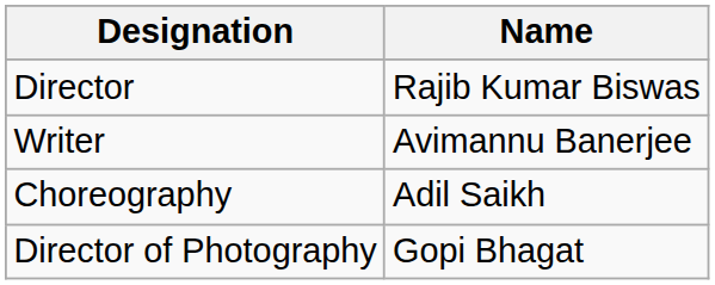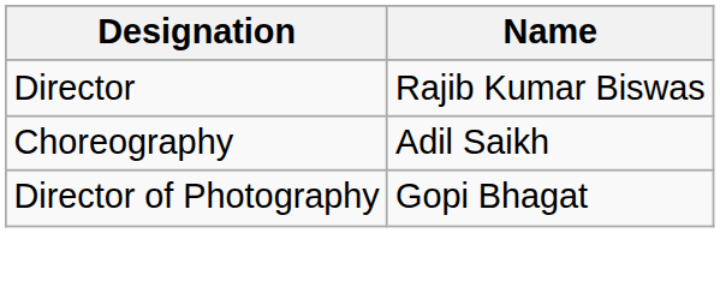 <table class="wikitable sortable">
 <tr>
 <th>Designation</th>
 <th>Name</th>
 </tr>
 <tr>
 <td>Director</td>
 <td>Rajib Kumar Biswas</td>
 </tr>
 <tr>
-<td>Writer</td>
-<td>Avimannu Banerjee</td>
-</tr>
-<tr>
 <td>Choreography</td>
 <td>Adil Saikh</td>
 </tr>
 <tr>
 <td>Director of Photography</td>
 <td>Gopi Bhagat</td>
 </tr>
 </table>
